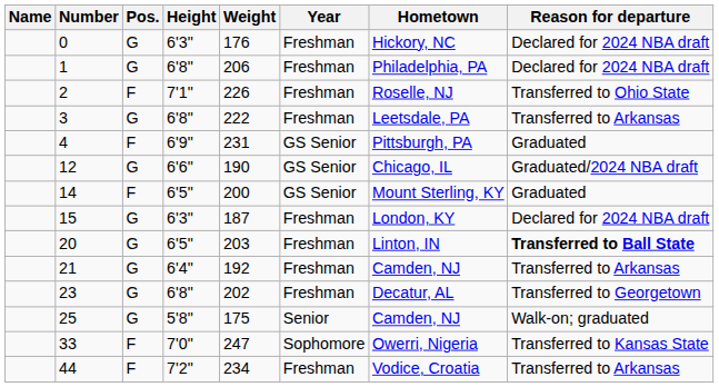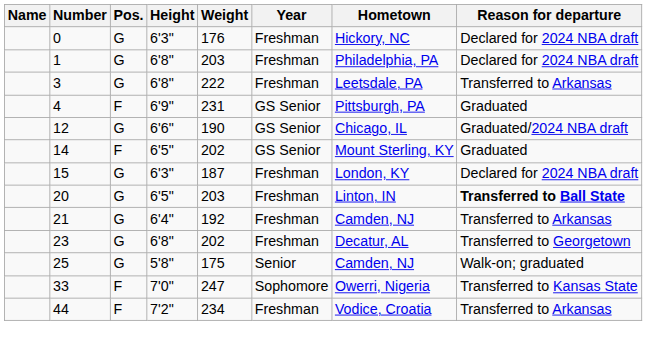 <table class="wikitable sortable" border="1">
 <tr>
 <th>Name</th>
 <th>Number</th>
 <th>Pos.</th>
 <th>Height</th>
 <th>Weight</th>
 <th>Year</th>
 <th>Hometown</th>
 <th class="unsortable">Reason for departure</th>
 </tr>
 <tr>
 <td></td>
 <td>0</td>
 <td>G</td>
 <td>6'3"</td>
 <td>176</td>
 <td>Freshman</td>
 <td><a href='#'>Hickory, NC</a></td>
 <td>Declared for <a href='#'>2024 NBA draft</a></td>
 </tr>
 <tr>
 <td></td>
 <td>1</td>
 <td>G</td>
 <td>6'8"</td>
-<td>206</td>
+<td>203</td>
 <td>Freshman</td>
 <td><a href='#'>Philadelphia, PA</a></td>
 <td>Declared for <a href='#'>2024 NBA draft</a></td>
-</tr>
-<tr>
-<td></td>
-<td>2</td>
-<td>F</td>
-<td>7'1"</td>
-<td>226</td>
-<td>Freshman</td>
-<td><a href='#'>Roselle, NJ</a></td>
-<td>Transferred to <a href='#'>Ohio State</a></td>
 </tr>
 <tr>
 <td></td>
 <td>3</td>
 <td>G</td>
 <td>6'8"</td>
 <td>222</td>
 <td>Freshman</td>
 <td><a href='#'>Leetsdale, PA</a></td>
 <td>Transferred to <a href='#'>Arkansas</a></td>
 </tr>
 <tr>
 <td></td>
 <td>4</td>
 <td>F</td>
 <td>6'9"</td>
 <td>231</td>
 <td>GS Senior</td>
 <td><a href='#'>Pittsburgh, PA</a></td>
 <td>Graduated</td>
 </tr>
 <tr>
 <td></td>
 <td>12</td>
 <td>G</td>
 <td>6'6"</td>
 <td>190</td>
 <td>GS Senior</td>
 <td><a href='#'>Chicago, IL</a></td>
 <td>Graduated/<a href='#'>2024 NBA draft</a></td>
 </tr>
 <tr>
 <td></td>
 <td>14</td>
 <td>F</td>
 <td>6'5"</td>
-<td>200</td>
+<td>202</td>
 <td>GS Senior</td>
 <td><a href='#'>Mount Sterling, KY</a></td>
 <td>Graduated</td>
 </tr>
 <tr>
 <td></td>
 <td>15</td>
 <td>G</td>
 <td>6'3"</td>
 <td>187</td>
 <td>Freshman</td>
 <td><a href='#'>London, KY</a></td>
 <td>Declared for <a href='#'>2024 NBA draft</a></td>
 </tr>
 <tr>
 <td></td>
 <td>20</td>
 <td>G</td>
 <td>6'5"</td>
 <td>203</td>
 <td>Freshman</td>
 <td><a href='#'>Linton, IN</a></td>
 <td><strong>Transferred to <a href='#'>Ball State</a></strong></td>
 </tr>
 <tr>
 <td></td>
 <td>21</td>
 <td>G</td>
 <td>6'4"</td>
 <td>192</td>
 <td>Freshman</td>
 <td><a href='#'>Camden, NJ</a></td>
 <td>Transferred to <a href='#'>Arkansas</a></td>
 </tr>
 <tr>
 <td></td>
 <td>23</td>
 <td>G</td>
 <td>6'8"</td>
 <td>202</td>
 <td>Freshman</td>
 <td><a href='#'>Decatur, AL</a></td>
 <td>Transferred to <a href='#'>Georgetown</a></td>
 </tr>
 <tr>
 <td></td>
 <td>25</td>
 <td>G</td>
 <td>5'8"</td>
 <td>175</td>
 <td>Senior</td>
 <td><a href='#'>Camden, NJ</a></td>
 <td>Walk-on; graduated</td>
 </tr>
 <tr>
 <td></td>
 <td>33</td>
 <td>F</td>
 <td>7'0"</td>
 <td>247</td>
 <td>Sophomore</td>
 <td><a href='#'>Owerri, Nigeria</a></td>
 <td>Transferred to <a href='#'>Kansas State</a></td>
 </tr>
 <tr>
 <td></td>
 <td>44</td>
 <td>F</td>
 <td>7'2"</td>
 <td>234</td>
 <td>Freshman</td>
 <td><a href='#'>Vodice, Croatia</a></td>
 <td>Transferred to <a href='#'>Arkansas</a></td>
 </tr>
 </table>
